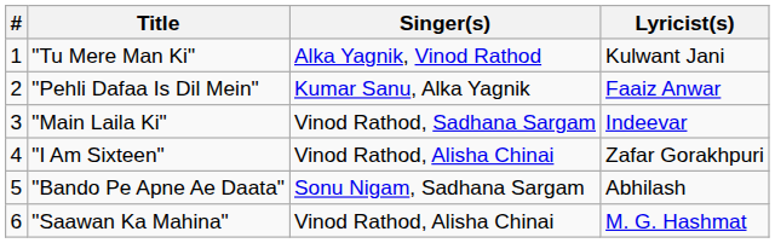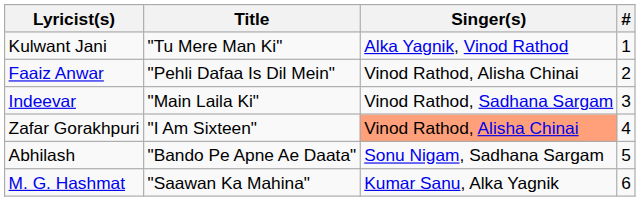 <table class="wikitable" style="font-size:95%;">
 <tr>
-<th>#</th>
+<th>Lyricist(s)</th>
 <th>Title</th>
 <th>Singer(s)</th>
-<th>Lyricist(s)</th>
+<th>#</th>
 </tr>
 <tr>
-<td>1</td>
+<td>Kulwant Jani</td>
 <td>"Tu Mere Man Ki"</td>
 <td><a href='#'>Alka Yagnik</a>, <a href='#'>Vinod Rathod</a></td>
-<td>Kulwant Jani</td>
+<td>1</td>
 </tr>
 <tr>
+<td><a href='#'>Faaiz Anwar</a></td>
+<td>"Pehli Dafaa Is Dil Mein"</td>
+<td>Vinod Rathod, Alisha Chinai</td>
 <td>2</td>
-<td>"Pehli Dafaa Is Dil Mein"</td>
-<td><a href='#'>Kumar Sanu</a>, Alka Yagnik</td>
-<td><a href='#'>Faaiz Anwar</a></td>
 </tr>
 <tr>
-<td>3</td>
+<td><a href='#'>Indeevar</a></td>
 <td>"Main Laila Ki"</td>
 <td>Vinod Rathod, <a href='#'>Sadhana Sargam</a></td>
-<td><a href='#'>Indeevar</a></td>
+<td>3</td>
 </tr>
 <tr>
+<td>Zafar Gorakhpuri</td>
+<td>"I Am Sixteen"</td>
+<td style="background: lightsalmon;">Vinod Rathod, <a href='#'>Alisha Chinai</a></td>
 <td>4</td>
-<td>"I Am Sixteen"</td>
-<td>Vinod Rathod, <a href='#'>Alisha Chinai</a></td>
-<td>Zafar Gorakhpuri</td>
 </tr>
 <tr>
-<td>5</td>
+<td>Abhilash</td>
 <td>"Bando Pe Apne Ae Daata"</td>
 <td><a href='#'>Sonu Nigam</a>, Sadhana Sargam</td>
-<td>Abhilash</td>
+<td>5</td>
 </tr>
 <tr>
+<td><a href='#'>M. G. Hashmat</a></td>
+<td>"Saawan Ka Mahina"</td>
+<td><a href='#'>Kumar Sanu</a>, Alka Yagnik</td>
 <td>6</td>
-<td>"Saawan Ka Mahina"</td>
-<td>Vinod Rathod, Alisha Chinai</td>
-<td><a href='#'>M. G. Hashmat</a></td>
 </tr>
 </table>
